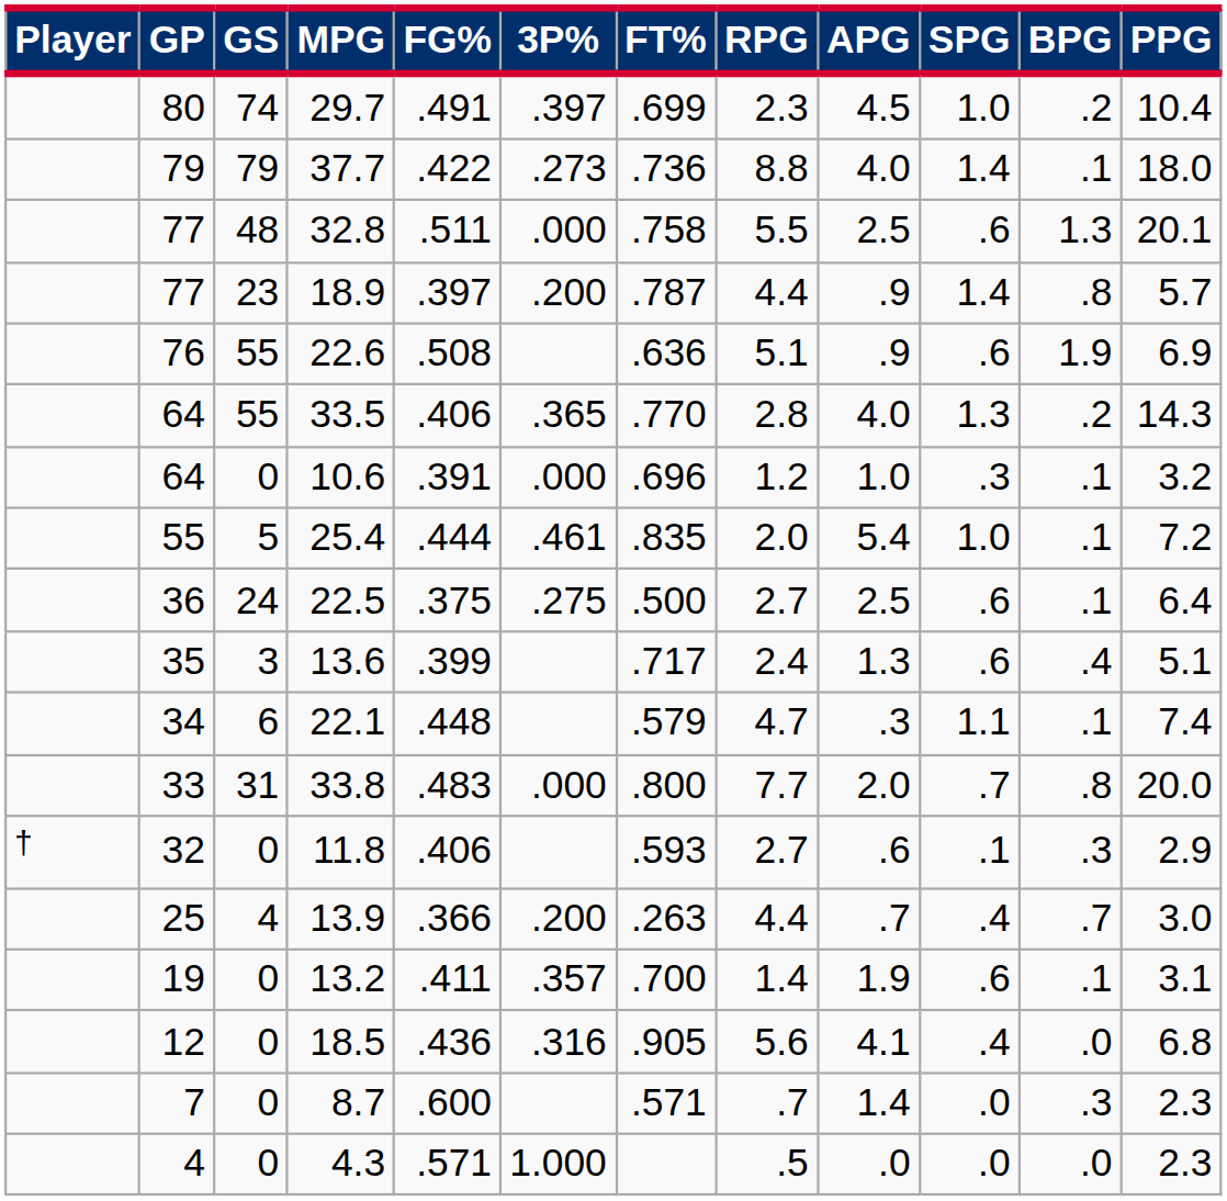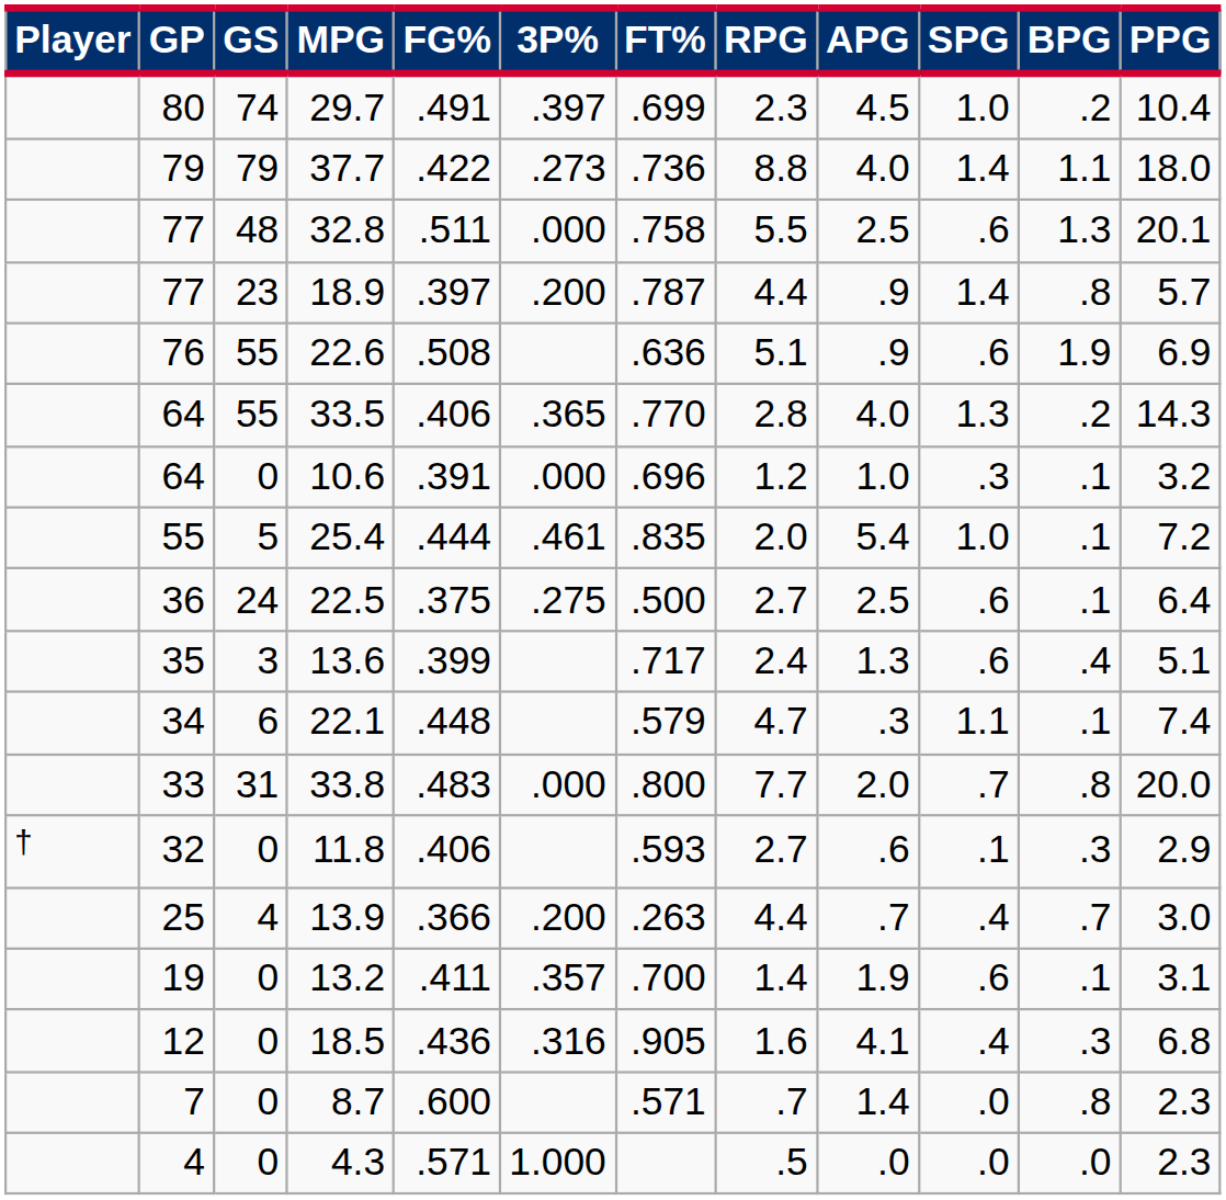 <table class="wikitable sortable" style="text-align:right;">
 <tr>
 <th style="background:#002F6C; color:#FFFFFF; border-top:#D50032 3px solid; border-bottom:#D50032 3px solid;">Player</th>
 <th style="background:#002F6C; color:#FFFFFF; border-top:#D50032 3px solid; border-bottom:#D50032 3px solid;">GP</th>
 <th style="background:#002F6C; color:#FFFFFF; border-top:#D50032 3px solid; border-bottom:#D50032 3px solid;">GS</th>
 <th style="background:#002F6C; color:#FFFFFF; border-top:#D50032 3px solid; border-bottom:#D50032 3px solid;">MPG</th>
 <th style="background:#002F6C; color:#FFFFFF; border-top:#D50032 3px solid; border-bottom:#D50032 3px solid;">FG%</th>
 <th style="background:#002F6C; color:#FFFFFF; border-top:#D50032 3px solid; border-bottom:#D50032 3px solid;">3P%</th>
 <th style="background:#002F6C; color:#FFFFFF; border-top:#D50032 3px solid; border-bottom:#D50032 3px solid;">FT%</th>
 <th style="background:#002F6C; color:#FFFFFF; border-top:#D50032 3px solid; border-bottom:#D50032 3px solid;">RPG</th>
 <th style="background:#002F6C; color:#FFFFFF; border-top:#D50032 3px solid; border-bottom:#D50032 3px solid;">APG</th>
 <th style="background:#002F6C; color:#FFFFFF; border-top:#D50032 3px solid; border-bottom:#D50032 3px solid;">SPG</th>
 <th style="background:#002F6C; color:#FFFFFF; border-top:#D50032 3px solid; border-bottom:#D50032 3px solid;">BPG</th>
 <th style="background:#002F6C; color:#FFFFFF; border-top:#D50032 3px solid; border-bottom:#D50032 3px solid;">PPG</th>
 </tr>
 <tr>
 <td style="text-align:left;"></td>
 <td>80</td>
 <td>74</td>
 <td>29.7</td>
 <td>.491</td>
 <td>.397</td>
 <td>.699</td>
 <td>2.3</td>
 <td>4.5</td>
 <td>1.0</td>
 <td>.2</td>
 <td>10.4</td>
 </tr>
 <tr>
 <td style="text-align:left;"></td>
 <td>79</td>
 <td>79</td>
 <td>37.7</td>
 <td>.422</td>
 <td>.273</td>
 <td>.736</td>
 <td>8.8</td>
 <td>4.0</td>
 <td>1.4</td>
-<td>.1</td>
+<td>1.1</td>
 <td>18.0</td>
 </tr>
 <tr>
 <td style="text-align:left;"></td>
 <td>77</td>
 <td>48</td>
 <td>32.8</td>
 <td>.511</td>
 <td>.000</td>
 <td>.758</td>
 <td>5.5</td>
 <td>2.5</td>
 <td>.6</td>
 <td>1.3</td>
 <td>20.1</td>
 </tr>
 <tr>
 <td style="text-align:left;"></td>
 <td>77</td>
 <td>23</td>
 <td>18.9</td>
 <td>.397</td>
 <td>.200</td>
 <td>.787</td>
 <td>4.4</td>
 <td>.9</td>
 <td>1.4</td>
 <td>.8</td>
 <td>5.7</td>
 </tr>
 <tr>
 <td style="text-align:left;"></td>
 <td>76</td>
 <td>55</td>
 <td>22.6</td>
 <td>.508</td>
 <td></td>
 <td>.636</td>
 <td>5.1</td>
 <td>.9</td>
 <td>.6</td>
 <td>1.9</td>
 <td>6.9</td>
 </tr>
 <tr>
 <td style="text-align:left;"></td>
 <td>64</td>
 <td>55</td>
 <td>33.5</td>
 <td>.406</td>
 <td>.365</td>
 <td>.770</td>
 <td>2.8</td>
 <td>4.0</td>
 <td>1.3</td>
 <td>.2</td>
 <td>14.3</td>
 </tr>
 <tr>
 <td style="text-align:left;"></td>
 <td>64</td>
 <td>0</td>
 <td>10.6</td>
 <td>.391</td>
 <td>.000</td>
 <td>.696</td>
 <td>1.2</td>
 <td>1.0</td>
 <td>.3</td>
 <td>.1</td>
 <td>3.2</td>
 </tr>
 <tr>
 <td style="text-align:left;"></td>
 <td>55</td>
 <td>5</td>
 <td>25.4</td>
 <td>.444</td>
 <td>.461</td>
 <td>.835</td>
 <td>2.0</td>
 <td>5.4</td>
 <td>1.0</td>
 <td>.1</td>
 <td>7.2</td>
 </tr>
 <tr>
 <td style="text-align:left;"></td>
 <td>36</td>
 <td>24</td>
 <td>22.5</td>
 <td>.375</td>
 <td>.275</td>
 <td>.500</td>
 <td>2.7</td>
 <td>2.5</td>
 <td>.6</td>
 <td>.1</td>
 <td>6.4</td>
 </tr>
 <tr>
 <td style="text-align:left;"></td>
 <td>35</td>
 <td>3</td>
 <td>13.6</td>
 <td>.399</td>
 <td></td>
 <td>.717</td>
 <td>2.4</td>
 <td>1.3</td>
 <td>.6</td>
 <td>.4</td>
 <td>5.1</td>
 </tr>
 <tr>
 <td style="text-align:left;"></td>
 <td>34</td>
 <td>6</td>
 <td>22.1</td>
 <td>.448</td>
 <td></td>
 <td>.579</td>
 <td>4.7</td>
 <td>.3</td>
 <td>1.1</td>
 <td>.1</td>
 <td>7.4</td>
 </tr>
 <tr>
 <td style="text-align:left;"></td>
 <td>33</td>
 <td>31</td>
 <td>33.8</td>
 <td>.483</td>
 <td>.000</td>
 <td>.800</td>
 <td>7.7</td>
 <td>2.0</td>
 <td>.7</td>
 <td>.8</td>
 <td>20.0</td>
 </tr>
 <tr>
 <td style="text-align:left;"><sup>†</sup></td>
 <td>32</td>
 <td>0</td>
 <td>11.8</td>
 <td>.406</td>
 <td></td>
 <td>.593</td>
 <td>2.7</td>
 <td>.6</td>
 <td>.1</td>
 <td>.3</td>
 <td>2.9</td>
 </tr>
 <tr>
 <td style="text-align:left;"></td>
 <td>25</td>
 <td>4</td>
 <td>13.9</td>
 <td>.366</td>
 <td>.200</td>
 <td>.263</td>
 <td>4.4</td>
 <td>.7</td>
 <td>.4</td>
 <td>.7</td>
 <td>3.0</td>
 </tr>
 <tr>
 <td style="text-align:left;"></td>
 <td>19</td>
 <td>0</td>
 <td>13.2</td>
 <td>.411</td>
 <td>.357</td>
 <td>.700</td>
 <td>1.4</td>
 <td>1.9</td>
 <td>.6</td>
 <td>.1</td>
 <td>3.1</td>
 </tr>
 <tr>
 <td style="text-align:left;"></td>
 <td>12</td>
 <td>0</td>
 <td>18.5</td>
 <td>.436</td>
 <td>.316</td>
 <td>.905</td>
-<td>5.6</td>
+<td>1.6</td>
 <td>4.1</td>
 <td>.4</td>
-<td>.0</td>
+<td>.3</td>
 <td>6.8</td>
 </tr>
 <tr>
 <td style="text-align:left;"></td>
 <td>7</td>
 <td>0</td>
 <td>8.7</td>
 <td>.600</td>
 <td></td>
 <td>.571</td>
 <td>.7</td>
 <td>1.4</td>
 <td>.0</td>
-<td>.3</td>
+<td>.8</td>
 <td>2.3</td>
 </tr>
 <tr>
 <td style="text-align:left;"></td>
 <td>4</td>
 <td>0</td>
 <td>4.3</td>
 <td>.571</td>
 <td>1.000</td>
 <td></td>
 <td>.5</td>
 <td>.0</td>
 <td>.0</td>
 <td>.0</td>
 <td>2.3</td>
 </tr>
 </table>
